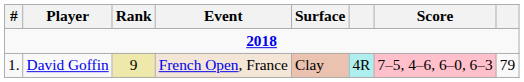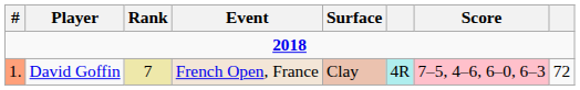 <table class="wikitable sortable">
 <tr>
 <th>#</th>
 <th>Player</th>
 <th>Rank</th>
 <th>Event</th>
 <th>Surface</th>
 <th></th>
 <th class="unsortable">Score</th>
 <th></th>
 </tr>
 <tr>
 <td colspan=8 style=text-align:center><strong><a href='#'>2018</a></strong></td>
 </tr>
 <tr>
-<td>1.</td>
+<td style="background: lightsalmon;">1.</td>
 <td> <a href='#'>David Goffin</a></td>
-<td style=text-align:center bgcolor=eee8aa>9</td>
+<td style=text-align:center bgcolor=eee8aa>7</td>
 <td bgcolor=f3e6d7><a href='#'>French Open</a>, France</td>
 <td bgcolor=EBC2AF>Clay</td>
 <td bgcolor=afeeee>4R</td>
 <td style="background: pink;">7–5, 4–6, 6–0, 6–3</td>
-<td style=text-align:center>79</td>
+<td style=text-align:center>72</td>
 </tr>
 </table>
